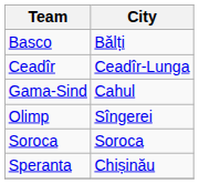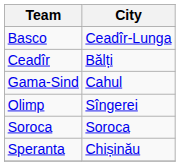 <table class="wikitable">
 <tr>
 <th>Team</th>
 <th>City</th>
 </tr>
 <tr>
 <td><a href='#'>Basco</a></td>
-<td><a href='#'>Bălți</a></td>
+<td><a href='#'>Ceadîr-Lunga</a></td>
 </tr>
 <tr>
 <td><a href='#'>Ceadîr</a></td>
-<td><a href='#'>Ceadîr-Lunga</a></td>
+<td><a href='#'>Bălți</a></td>
 </tr>
 <tr>
 <td><a href='#'>Gama-Sind</a></td>
 <td><a href='#'>Cahul</a></td>
 </tr>
 <tr>
 <td><a href='#'>Olimp</a></td>
 <td><a href='#'>Sîngerei</a></td>
 </tr>
 <tr>
 <td><a href='#'>Soroca</a></td>
 <td><a href='#'>Soroca</a></td>
 </tr>
 <tr>
 <td><a href='#'>Speranta</a></td>
 <td><a href='#'>Chișinău</a></td>
 </tr>
 <tr>
 </tr>
 </table>
